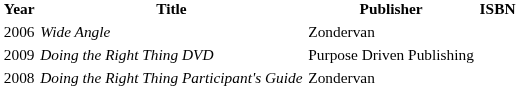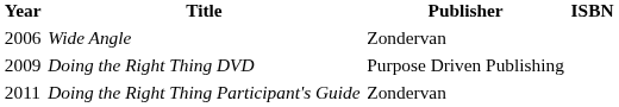 <table class=same-bg cellspacing=4>
 <tr>
 <th>Year</th>
 <th>Title</th>
 <th>Publisher</th>
 <th>ISBN</th>
 </tr>
 <tr>
 <td>2006</td>
 <td><em>Wide Angle</em></td>
 <td>Zondervan</td>
 <td></td>
 </tr>
 <tr>
 <td>2009</td>
 <td><em>Doing the Right Thing DVD</em></td>
 <td>Purpose Driven Publishing</td>
 <td></td>
 </tr>
 <tr>
-<td>2008</td>
+<td>2011</td>
 <td><em>Doing the Right Thing Participant's Guide</em></td>
 <td>Zondervan</td>
 <td></td>
 </tr>
 </table>
